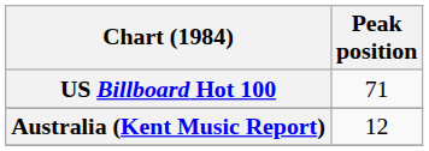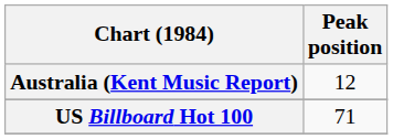 <table class="wikitable sortable plainrowheaders" style="text-align:center;">
 <tr>
 <th scope="col">Chart (1984)</th>
 <th scope="col">Peak<br>position</th>
 </tr>
 <tr>
-<th scope="row">US <a href='#'><em>Billboard</em> Hot 100</a></th>
-<td>71</td>
+<th scope="row">Australia (<a href='#'>Kent Music Report</a>)</th>
+<td>12</td>
 </tr>
 <tr>
 </tr>
 <tr>
 </tr>
 <tr>
 </tr>
 <tr>
 </tr>
 <tr>
 </tr>
 <tr>
 </tr>
 <tr>
-<th scope="row">Australia (<a href='#'>Kent Music Report</a>)</th>
-<td>12</td>
+<th scope="row">US <a href='#'><em>Billboard</em> Hot 100</a></th>
+<td>71</td>
 </tr>
 <tr>
 </tr>
 </table>
